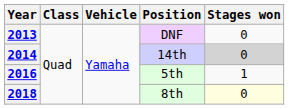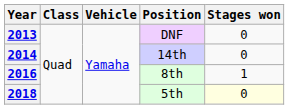 <table class="wikitable">
 <tr>
 <th>Year</th>
 <th>Class</th>
 <th>Vehicle</th>
 <th>Position</th>
 <th>Stages won</th>
 </tr>
 <tr>
 <th><a href='#'>2013</a></th>
 <td rowspan=4>Quad</td>
 <td rowspan=4> <a href='#'>Yamaha</a></td>
 <td align="center" style="background:#EFCFFF;">DNF</td>
 <td align="center">0</td>
 </tr>
 <tr>
 <th><a href='#'>2014</a></th>
 <td align="center" style="background:#CFCFFF;">14th</td>
-<td align="center" style="background: lightgrey;">0</td>
+<td align="center">0</td>
 </tr>
 <tr>
 <th><a href='#'>2016</a></th>
-<td align="center" style="background:#DFFFDF;">5th</td>
+<td align="center" style="background:#DFFFDF;">8th</td>
 <td align="center">1</td>
 </tr>
 <tr>
 <th><a href='#'>2018</a></th>
-<td align="center" style="background:#DFFFDF;">8th</td>
+<td align="center" style="background:#DFFFDF;">5th</td>
 <td align="center" style="background: lightyellow;">0</td>
 </tr>
 </table>
